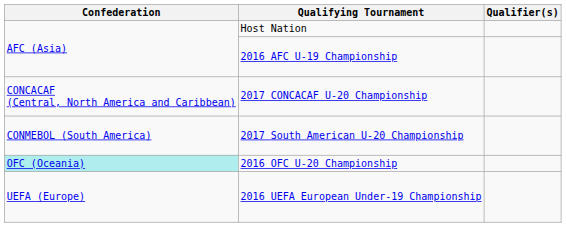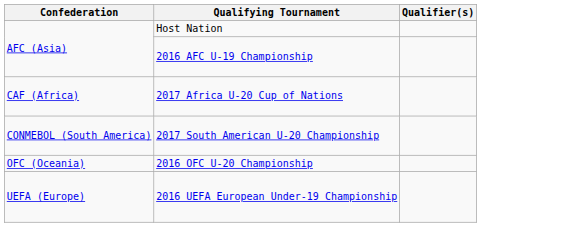 <table class=wikitable>
 <tr>
 <th>Confederation</th>
 <th>Qualifying Tournament</th>
 <th>Qualifier(s)</th>
 </tr>
 <tr>
 <td rowspan=2><a href='#'>AFC (Asia)</a></td>
 <td>Host Nation</td>
 <td></td>
 </tr>
 <tr>
 <td><a href='#'>2016 AFC U-19 Championship</a></td>
 <td><br><br><br></td>
 </tr>
 <tr>
-<td><a href='#'>CONCACAF <br>(Central, North America and Caribbean)</a></td>
-<td><a href='#'>2017 CONCACAF U-20 Championship</a></td>
+<td><a href='#'>CAF (Africa)</a></td>
+<td><a href='#'>2017 Africa U-20 Cup of Nations</a></td>
 <td><br><br><br></td>
 </tr>
 <tr>
 <td><a href='#'>CONMEBOL (South America)</a></td>
 <td><a href='#'>2017 South American U-20 Championship</a></td>
 <td><br><br><br></td>
 </tr>
 <tr>
-<td style="background: paleturquoise;"><a href='#'>OFC (Oceania)</a></td>
+<td><a href='#'>OFC (Oceania)</a></td>
 <td><a href='#'>2016 OFC U-20 Championship</a></td>
 <td><br></td>
 </tr>
 <tr>
 <td><a href='#'>UEFA (Europe)</a></td>
 <td><a href='#'>2016 UEFA European Under-19 Championship</a></td>
 <td><br><br><br><br></td>
 </tr>
 </table>
